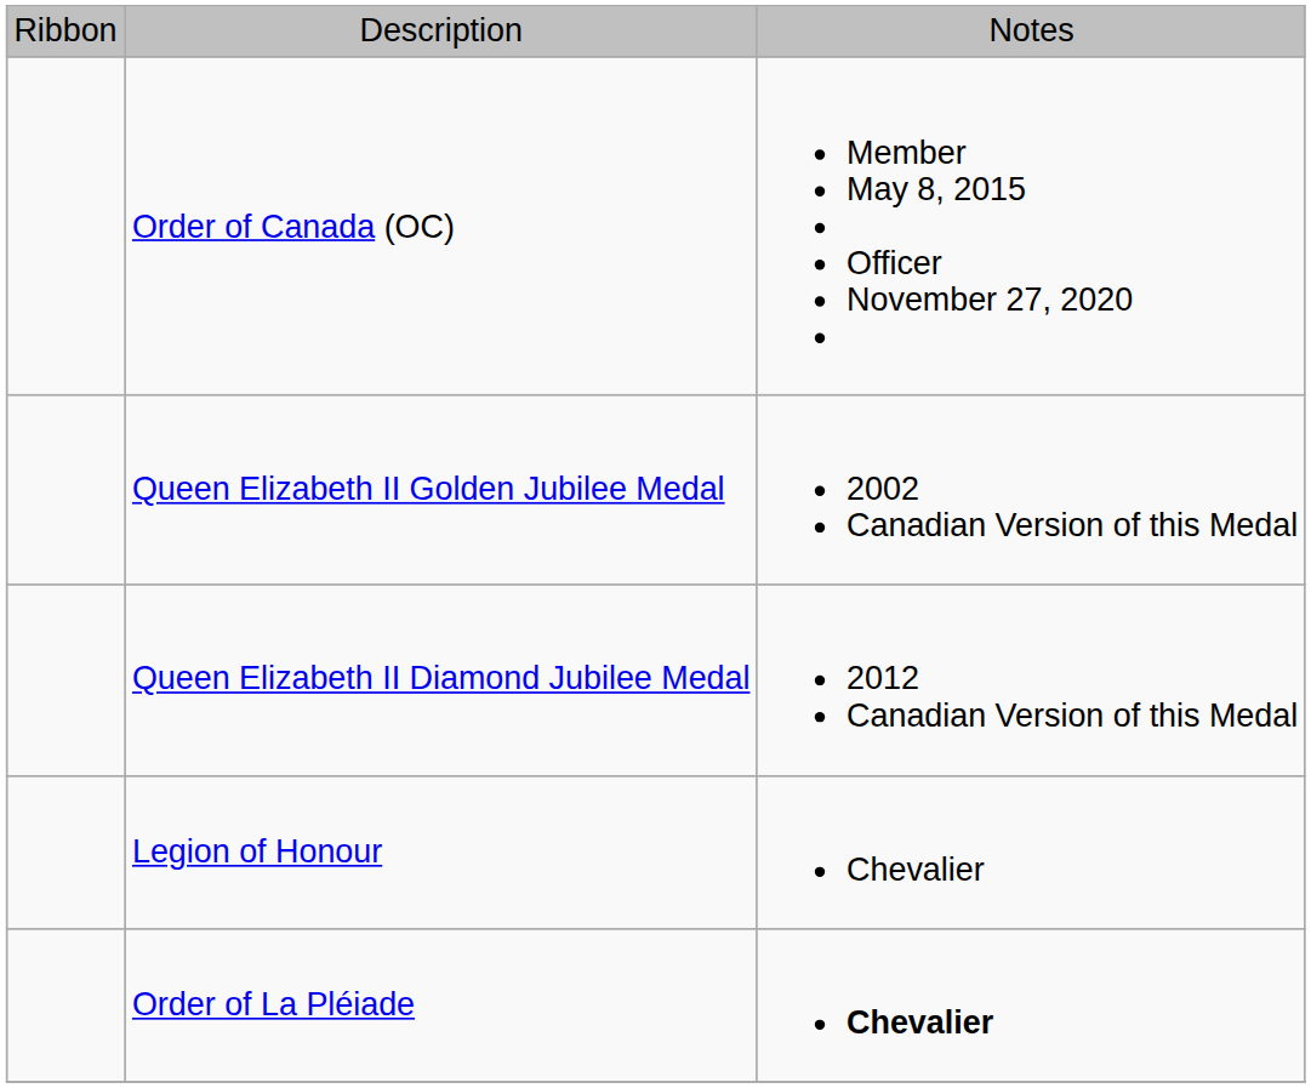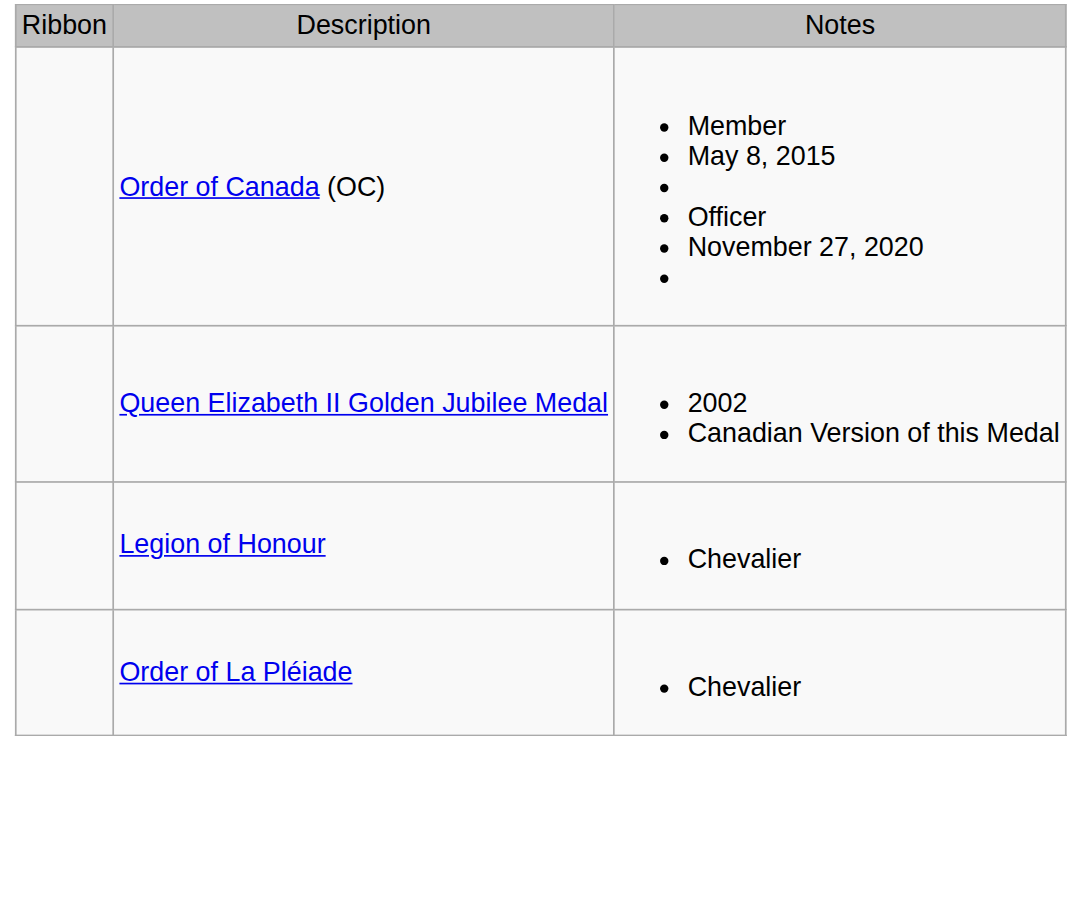 <table class="wikitable" style="margin:1em auto;">
 <tr style="background:silver;" align="center">
 <td>Ribbon</td>
 <td>Description</td>
 <td>Notes</td>
 </tr>
 <tr>
 <td></td>
 <td><a href='#'>Order of Canada</a> (OC)</td>
 <td><br><ul><li>Member</li><li>May 8, 2015</li><li></li><li>Officer</li><li>November 27, 2020</li><li></li></ul></td>
 </tr>
 <tr>
 <td></td>
 <td><a href='#'>Queen Elizabeth II Golden Jubilee Medal</a></td>
 <td><br><ul><li>2002</li><li>Canadian Version of this Medal</li></ul></td>
 </tr>
 <tr>
 <td></td>
-<td><a href='#'>Queen Elizabeth II Diamond Jubilee Medal</a></td>
-<td><br><ul><li>2012</li><li>Canadian Version of this Medal</li></ul></td>
-</tr>
-<tr>
-<td></td>
 <td><a href='#'>Legion of Honour</a></td>
 <td><br><ul><li>Chevalier</li></ul></td>
 </tr>
 <tr>
 <td></td>
 <td><a href='#'>Order of La Pléiade</a></td>
-<td><strong><br><ul><li>Chevalier</li></ul></strong></td>
+<td><br><ul><li>Chevalier</li></ul></td>
 </tr>
 <tr>
 </tr>
 </table>
